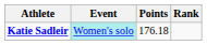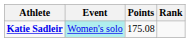 <table class="wikitable" style="font-size:90%;">
 <tr>
 <th>Athlete</th>
 <th>Event</th>
 <th>Points</th>
 <th>Rank</th>
 </tr>
 <tr align=center>
 <td align=left><strong><a href='#'>Katie Sadleir</a></strong></td>
 <td align=left style="background: paleturquoise;"><a href='#'>Women's solo</a></td>
-<td>176.18</td>
+<td>175.08</td>
 <td></td>
 </tr>
 </table>
